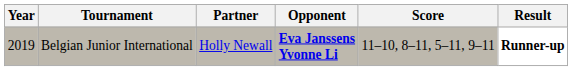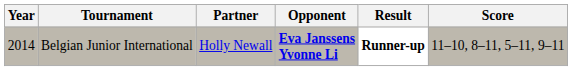 <table class="sortable wikitable" style="font-size: 90%;">
 <tr>
 <th>Year</th>
 <th>Tournament</th>
 <th>Partner</th>
 <th>Opponent</th>
+<th>Result</th>
 <th>Score</th>
-<th>Result</th>
 </tr>
 <tr style="background:#BDB8AD">
-<td align="center">2019</td>
+<td align="center">2014</td>
 <td align="left">Belgian Junior International</td>
 <td align="left"> <a href='#'>Holly Newall</a></td>
 <td align="left"><strong> <a href='#'>Eva Janssens</a><br> <a href='#'>Yvonne Li</a></strong></td>
+<td style="text-align:left; background:white"> <strong>Runner-up</strong></td>
 <td align="left">11–10, 8–11, 5–11, 9–11</td>
-<td style="text-align:left; background:white"> <strong>Runner-up</strong></td>
 </tr>
 </table>
